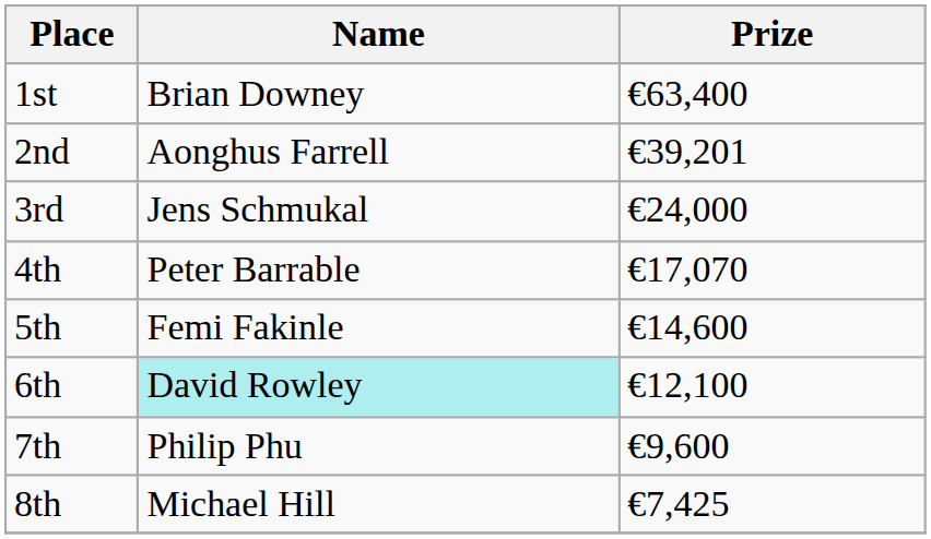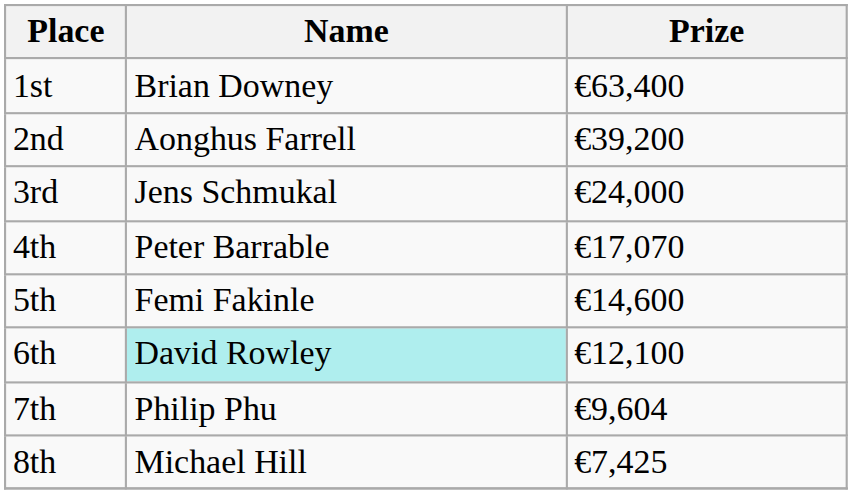 <table class="wikitable">
 <tr>
 <th width="50">Place</th>
 <th width="200">Name</th>
 <th width="125">Prize</th>
 </tr>
 <tr>
 <td>1st</td>
 <td> Brian Downey</td>
 <td>€63,400</td>
 </tr>
 <tr>
 <td>2nd</td>
 <td> Aonghus Farrell</td>
-<td>€39,201</td>
+<td>€39,200</td>
 </tr>
 <tr>
 <td>3rd</td>
 <td> Jens Schmukal</td>
 <td>€24,000</td>
 </tr>
 <tr>
 <td>4th</td>
 <td> Peter Barrable</td>
 <td>€17,070</td>
 </tr>
 <tr>
 <td>5th</td>
 <td> Femi Fakinle</td>
 <td>€14,600</td>
 </tr>
 <tr>
 <td>6th</td>
 <td style="background: paleturquoise;"> David Rowley</td>
 <td>€12,100</td>
 </tr>
 <tr>
 <td>7th</td>
 <td> Philip Phu</td>
-<td>€9,600</td>
+<td>€9,604</td>
 </tr>
 <tr>
 <td>8th</td>
 <td> Michael Hill</td>
 <td>€7,425</td>
 </tr>
 <tr>
 </tr>
 </table>
